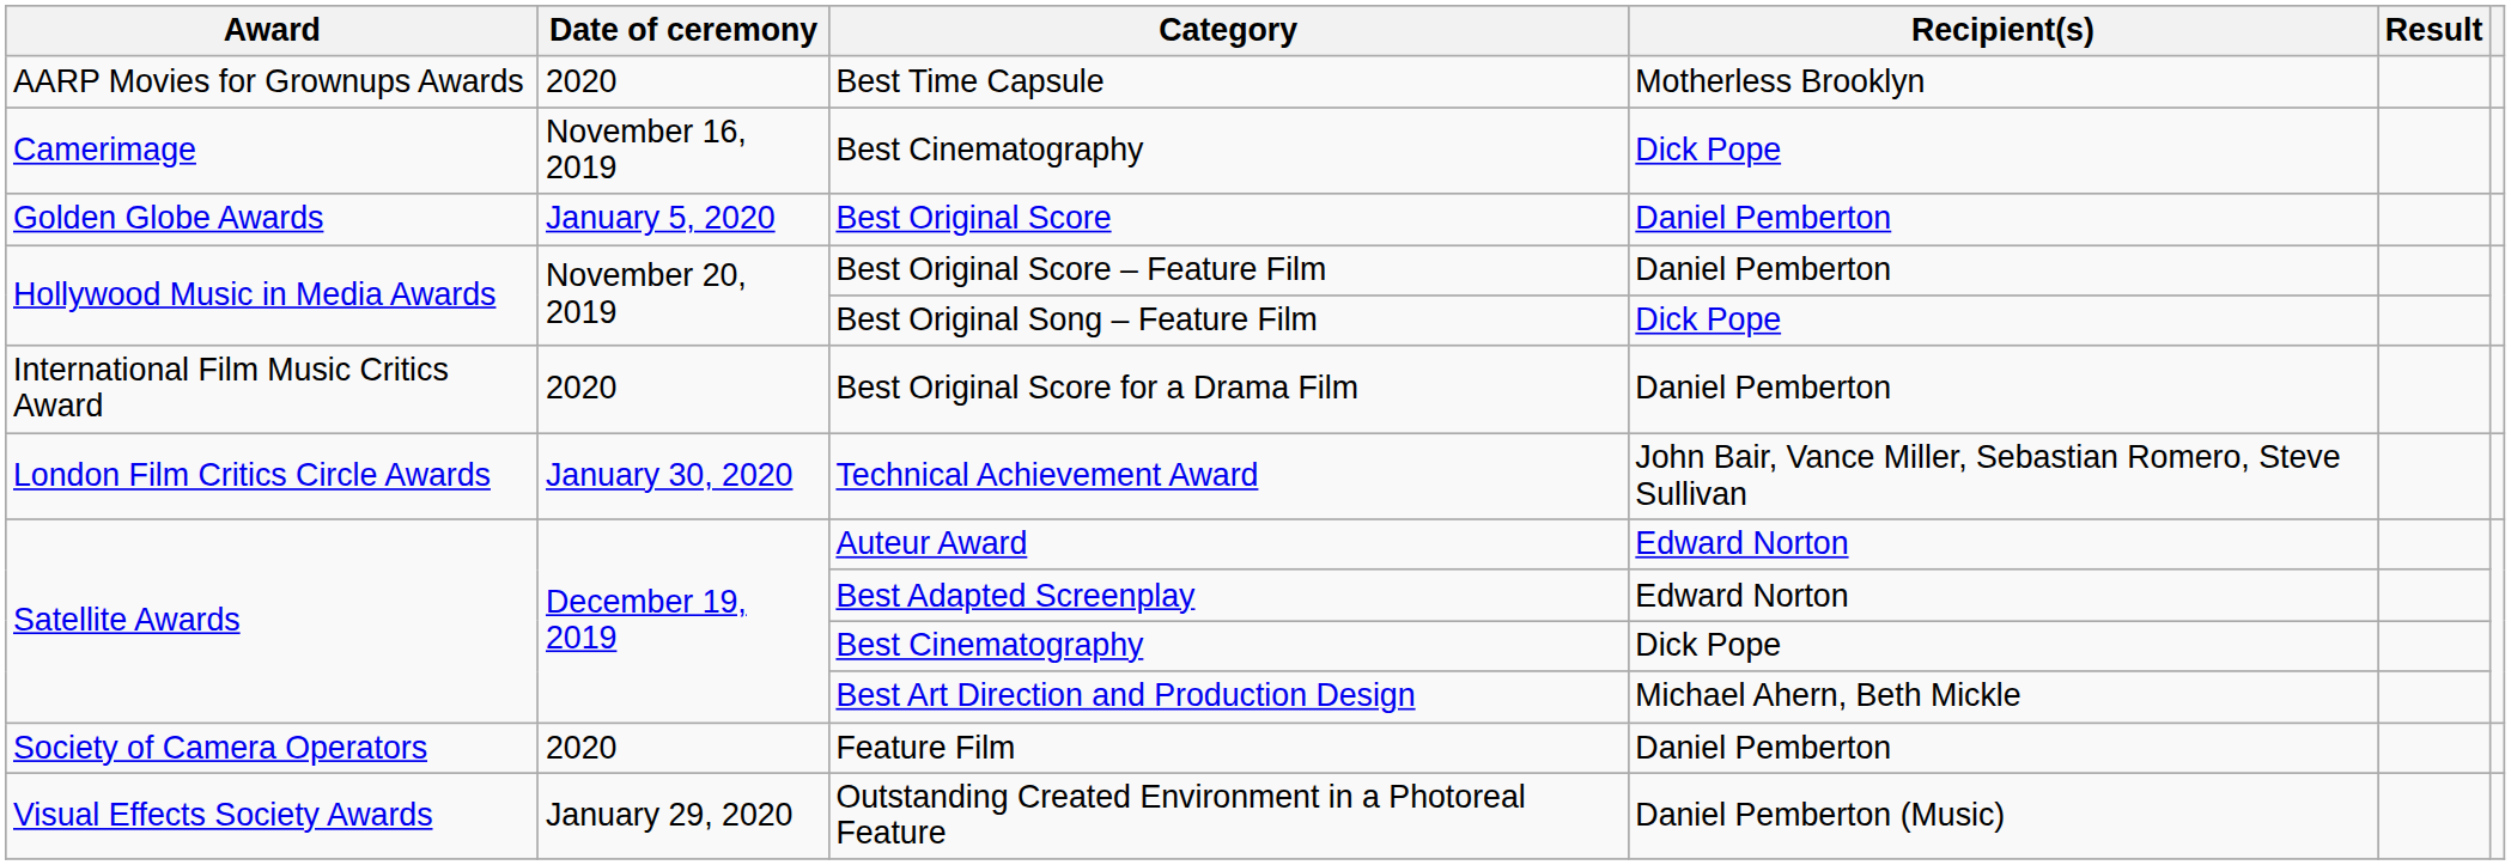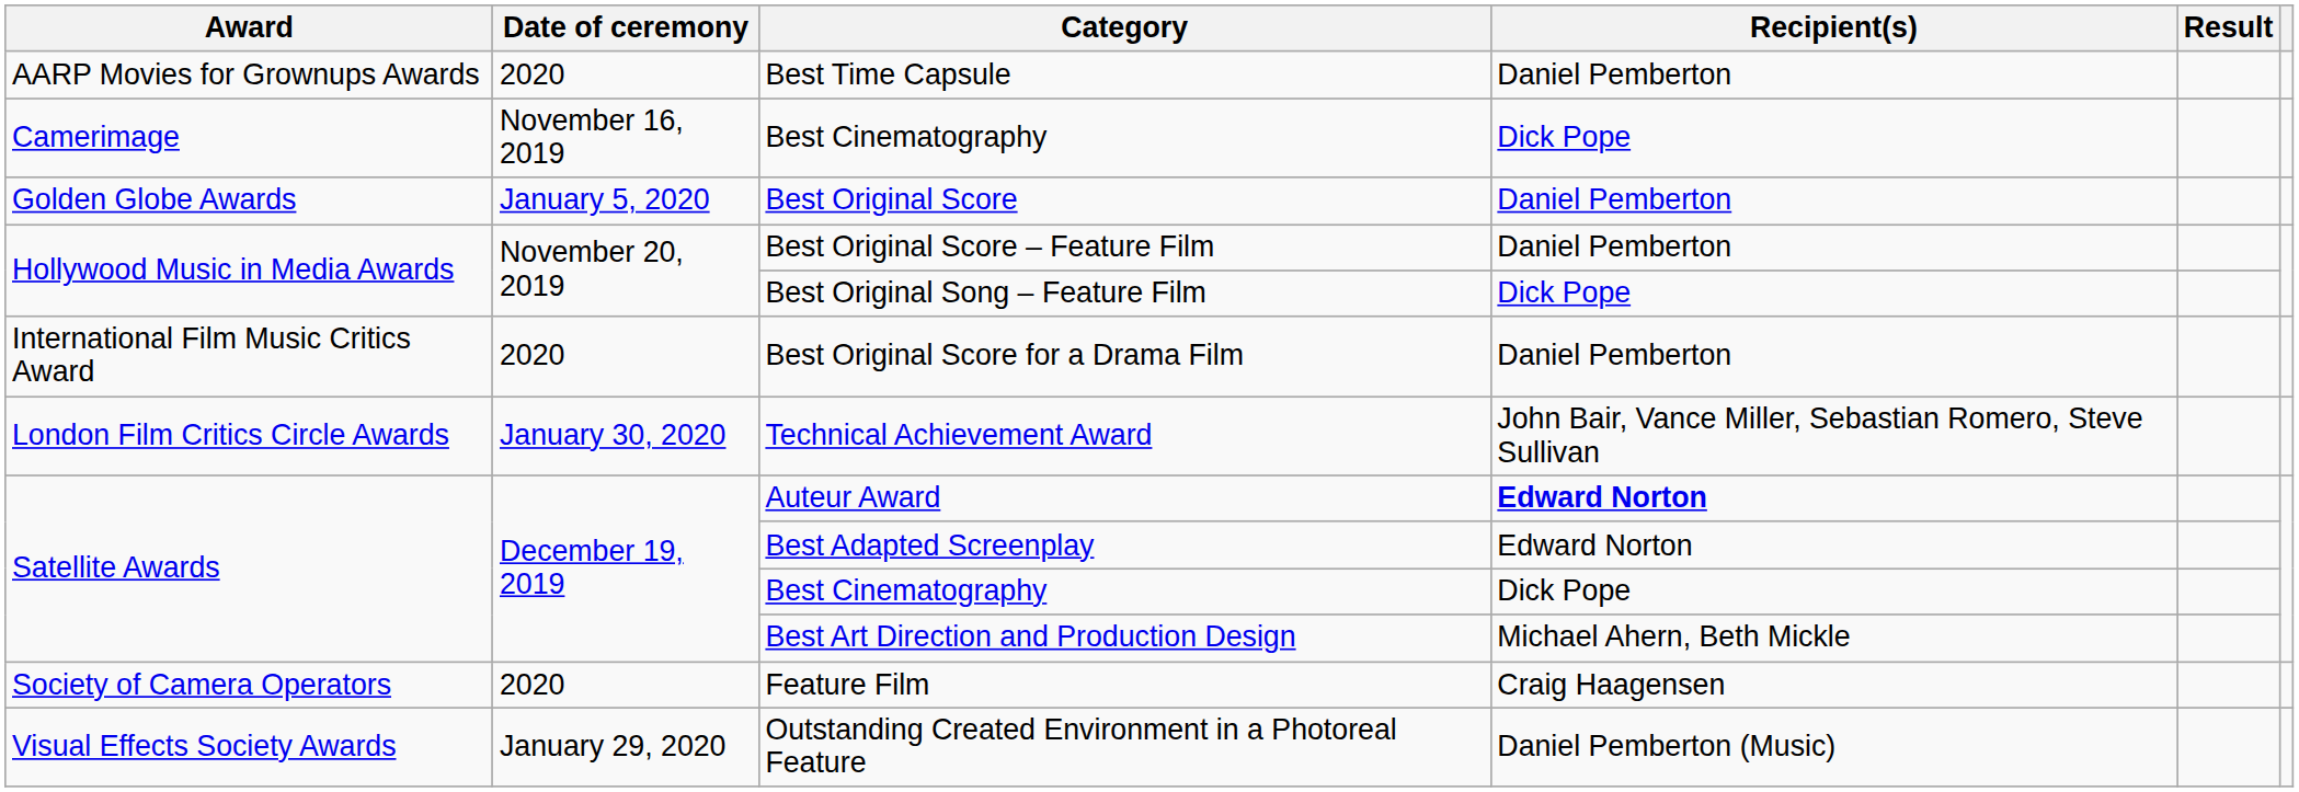 <table class="wikitable sortable plainrowheaders" style="width: 99%;">
 <tr>
 <th scope="col">Award</th>
 <th scope="col">Date of ceremony</th>
 <th scope="col">Category</th>
 <th scope="col" style="width:30%;">Recipient(s)</th>
 <th scope="col">Result</th>
 <th scope="col" class="unsortable"></th>
 </tr>
 <tr>
 <td>AARP Movies for Grownups Awards</td>
 <td>2020</td>
 <td>Best Time Capsule</td>
-<td Motherless Brooklyn>Motherless Brooklyn</td>
+<td>Daniel Pemberton</td>
 <td></td>
 <td></td>
 </tr>
 <tr>
 <td><a href='#'>Camerimage</a></td>
 <td>November 16, 2019</td>
 <td>Best Cinematography</td>
 <td><a href='#'>Dick Pope</a></td>
 <td></td>
 <td></td>
 </tr>
 <tr>
 <td><a href='#'>Golden Globe Awards</a></td>
 <td><a href='#'>January 5, 2020</a></td>
 <td><a href='#'>Best Original Score</a></td>
 <td><a href='#'>Daniel Pemberton</a></td>
 <td></td>
 <td></td>
 </tr>
 <tr>
 <td rowspan="2"><a href='#'>Hollywood Music in Media Awards</a></td>
 <td rowspan="2">November 20, 2019</td>
 <td>Best Original Score – Feature Film</td>
 <td>Daniel Pemberton</td>
 <td></td>
 <td rowspan="2"></td>
 </tr>
 <tr>
 <td>Best Original Song – Feature Film</td>
 <td><a href='#'>Dick Pope</a></td>
 <td></td>
 </tr>
 <tr>
 <td>International Film Music Critics Award</td>
 <td>2020</td>
 <td>Best Original Score for a Drama Film</td>
 <td Daniel Pemberton>Daniel Pemberton</td>
 <td></td>
 <td></td>
 </tr>
 <tr>
 <td><a href='#'>London Film Critics Circle Awards</a></td>
 <td><a href='#'>January 30, 2020</a></td>
 <td><a href='#'>Technical Achievement Award</a></td>
 <td>John Bair, Vance Miller, Sebastian Romero, Steve Sullivan </td>
 <td></td>
 <td></td>
 </tr>
 <tr>
 <td rowspan="4"><a href='#'>Satellite Awards</a></td>
 <td rowspan="4"><a href='#'>December 19, 2019</a></td>
 <td><a href='#'>Auteur Award</a></td>
-<td><a href='#'>Edward Norton</a></td>
+<td><strong><a href='#'>Edward Norton</a></strong></td>
 <td></td>
 <td rowspan="4"></td>
 </tr>
 <tr>
 <td><a href='#'>Best Adapted Screenplay</a></td>
 <td>Edward Norton</td>
 <td></td>
 </tr>
 <tr>
 <td><a href='#'>Best Cinematography</a></td>
 <td>Dick Pope</td>
 <td></td>
 </tr>
 <tr>
 <td><a href='#'>Best Art Direction and Production Design</a></td>
 <td>Michael Ahern, Beth Mickle</td>
 <td></td>
 </tr>
 <tr>
 <td><a href='#'>Society of Camera Operators</a></td>
 <td>2020</td>
 <td>Feature Film</td>
-<td>Daniel Pemberton</td>
+<td>Craig Haagensen</td>
 <td></td>
 <td></td>
 </tr>
 <tr>
 <td scope="row" rowspan="1"><a href='#'>Visual Effects Society Awards</a></td>
 <td scope="row" rowspan="1">January 29, 2020</td>
 <td>Outstanding Created Environment in a Photoreal Feature</td>
 <td Daniel Pemberton >Daniel Pemberton (Music)</td>
 <td></td>
 <td scope="row" rowspan="1" style="text-align:center;"></td>
 </tr>
 </table>
